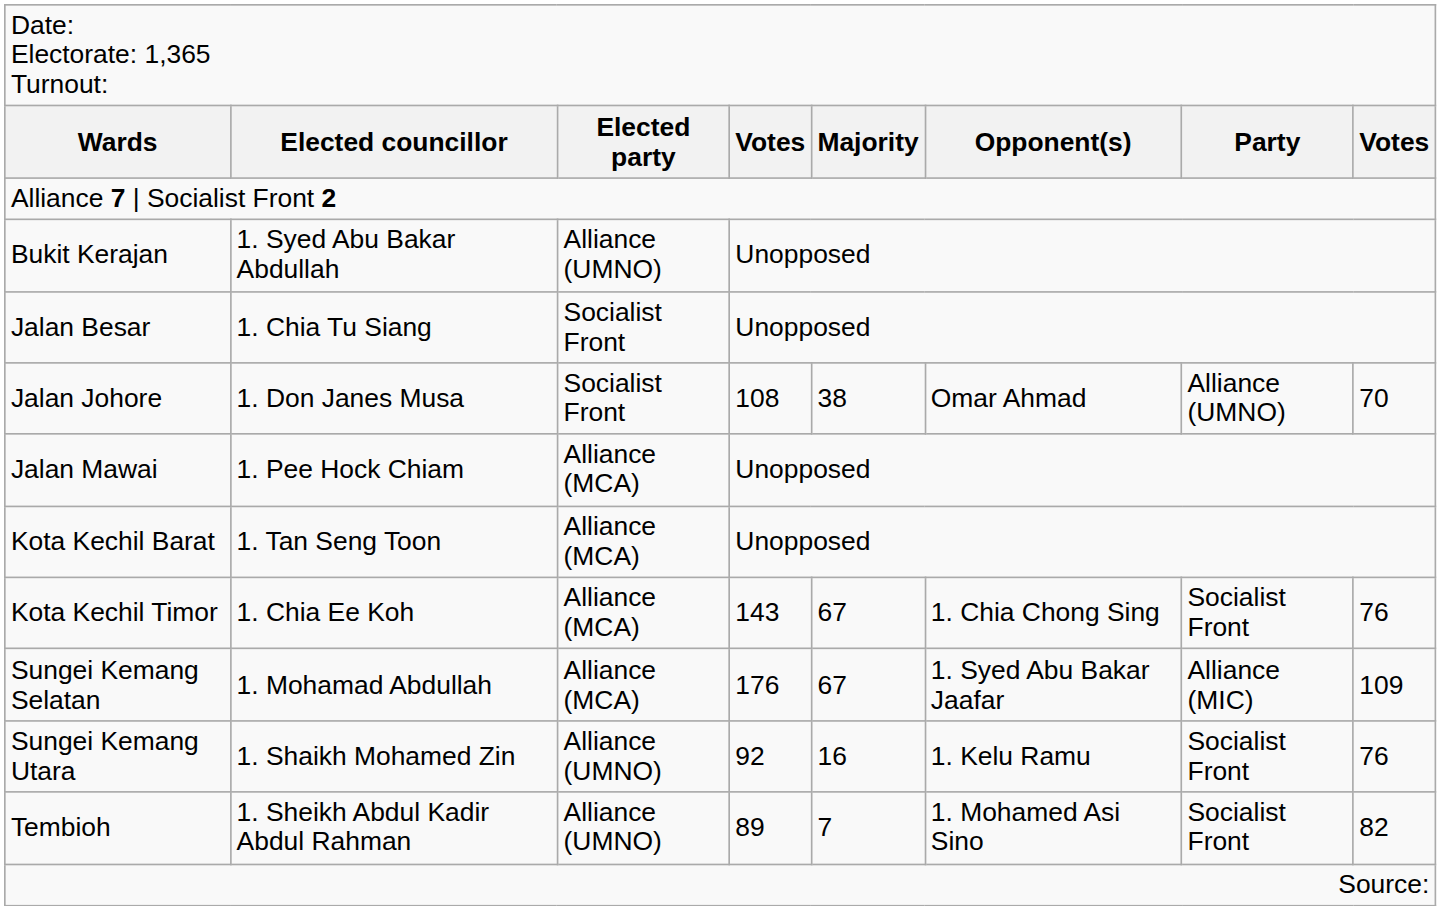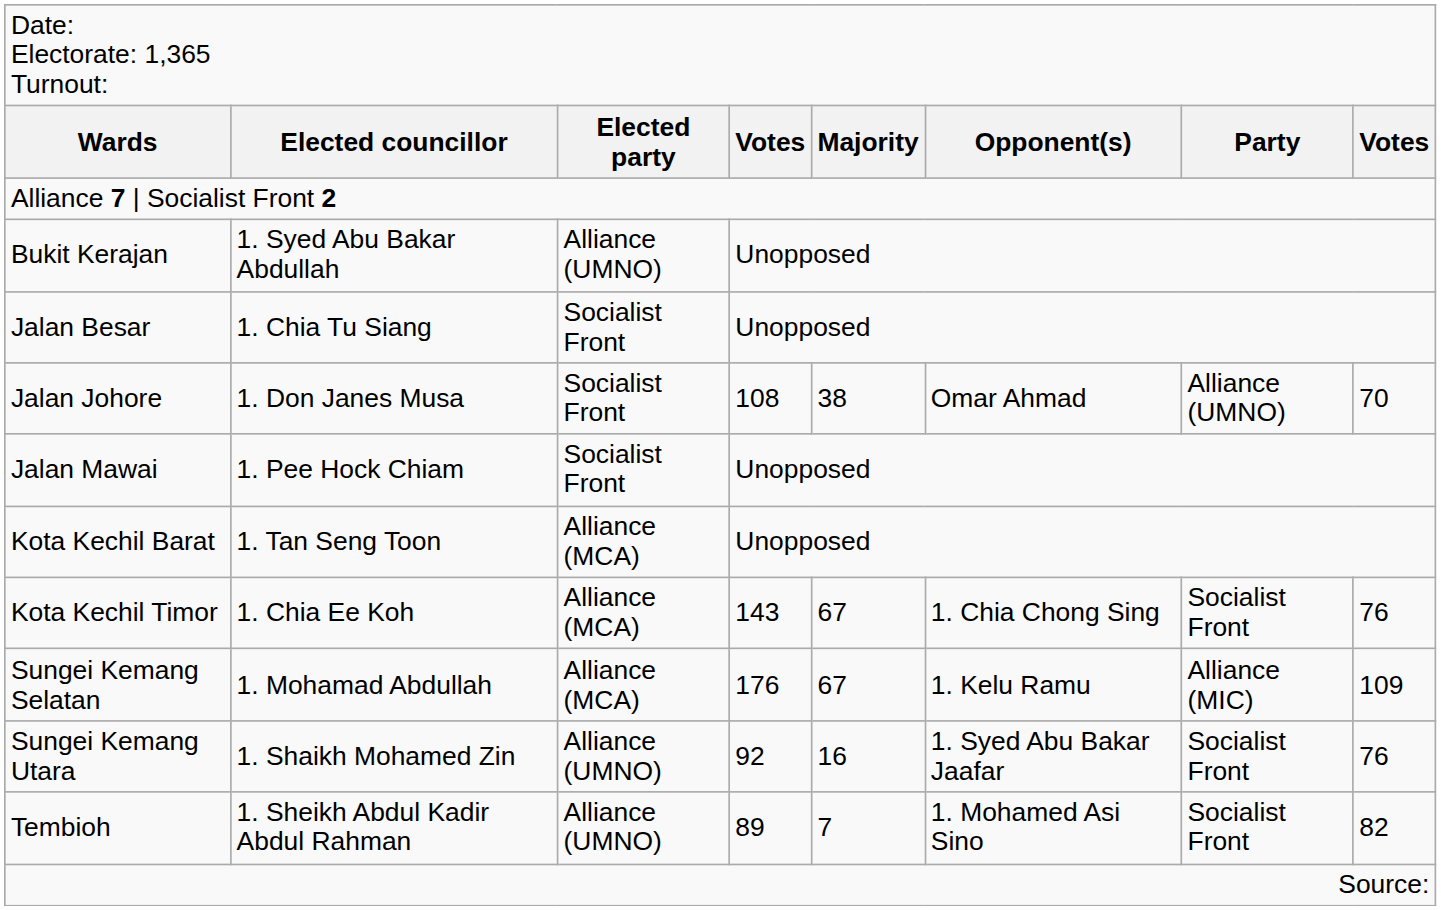 <table class=wikitable>
 <tr>
 <td colspan=8>Date: <br>Electorate: 1,365<br>Turnout:</td>
 </tr>
 <tr>
 <th>Wards</th>
 <th>Elected councillor</th>
 <th>Elected party</th>
 <th>Votes</th>
 <th>Majority</th>
 <th>Opponent(s)</th>
 <th>Party</th>
 <th>Votes</th>
 </tr>
 <tr>
 <td colspan=8>Alliance <strong>7</strong> | Socialist Front <strong>2</strong></td>
 </tr>
 <tr>
 <td>Bukit Kerajan</td>
 <td>1. Syed Abu Bakar Abdullah</td>
 <td>Alliance (UMNO)</td>
 <td colspan=5>Unopposed</td>
 </tr>
 <tr>
 <td>Jalan Besar</td>
 <td>1. Chia Tu Siang</td>
 <td>Socialist Front</td>
 <td colspan=5>Unopposed</td>
 </tr>
 <tr>
 <td>Jalan Johore</td>
 <td>1. Don Janes Musa</td>
 <td>Socialist Front</td>
 <td>108</td>
 <td>38</td>
 <td>Omar Ahmad</td>
 <td>Alliance (UMNO)</td>
 <td>70</td>
 </tr>
 <tr>
 <td>Jalan Mawai</td>
 <td>1. Pee Hock Chiam</td>
-<td>Alliance (MCA)</td>
+<td>Socialist Front</td>
 <td colspan=5>Unopposed</td>
 </tr>
 <tr>
 <td>Kota Kechil Barat</td>
 <td>1. Tan Seng Toon</td>
 <td>Alliance (MCA)</td>
 <td colspan=5>Unopposed</td>
 </tr>
 <tr>
 <td>Kota Kechil Timor</td>
 <td>1. Chia Ee Koh</td>
 <td>Alliance (MCA)</td>
 <td>143</td>
 <td>67</td>
 <td>1. Chia Chong Sing</td>
 <td>Socialist Front</td>
 <td>76</td>
 </tr>
 <tr>
 <td>Sungei Kemang Selatan</td>
 <td>1. Mohamad Abdullah</td>
 <td>Alliance (MCA)</td>
 <td>176</td>
 <td>67</td>
-<td>1. Syed Abu Bakar Jaafar</td>
+<td>1. Kelu Ramu</td>
 <td>Alliance (MIC)</td>
 <td>109</td>
 </tr>
 <tr>
 <td>Sungei Kemang Utara</td>
 <td>1. Shaikh Mohamed Zin</td>
 <td>Alliance (UMNO)</td>
 <td>92</td>
 <td>16</td>
-<td>1. Kelu Ramu</td>
+<td>1. Syed Abu Bakar Jaafar</td>
 <td>Socialist Front</td>
 <td>76</td>
 </tr>
 <tr>
 <td>Tembioh</td>
 <td>1. Sheikh Abdul Kadir Abdul Rahman</td>
 <td>Alliance (UMNO)</td>
 <td>89</td>
 <td>7</td>
 <td>1. Mohamed Asi Sino</td>
 <td>Socialist Front</td>
 <td>82</td>
 </tr>
 <tr>
 <td colspan=8 align=right>Source: </td>
 </tr>
 </table>
